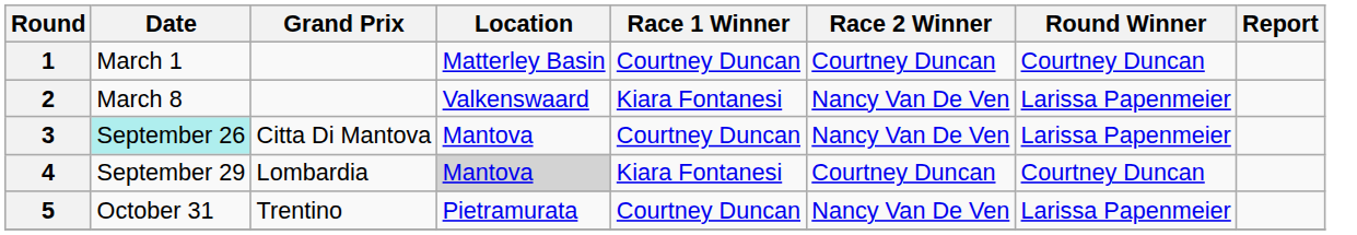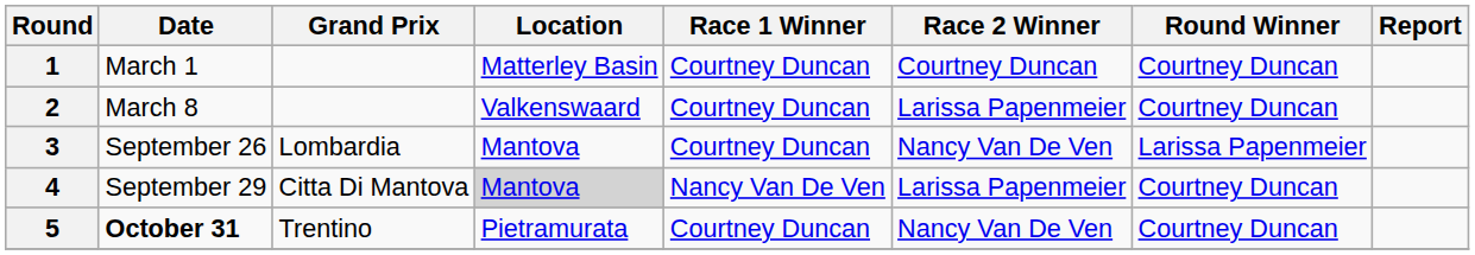 <table class="wikitable" style="font-size: 85%;">
 <tr>
 <th>Round</th>
 <th>Date</th>
 <th>Grand Prix</th>
 <th>Location</th>
 <th>Race 1 Winner</th>
 <th>Race 2 Winner</th>
 <th>Round Winner</th>
 <th>Report</th>
 </tr>
 <tr>
 <th>1</th>
 <td>March 1</td>
 <td></td>
 <td><a href='#'>Matterley Basin</a></td>
 <td> <a href='#'>Courtney Duncan</a></td>
 <td> <a href='#'>Courtney Duncan</a></td>
 <td> <a href='#'>Courtney Duncan</a></td>
 <td></td>
 </tr>
 <tr>
 <th>2</th>
 <td>March 8</td>
 <td></td>
 <td><a href='#'>Valkenswaard</a></td>
-<td> <a href='#'>Kiara Fontanesi</a></td>
-<td> <a href='#'>Nancy Van De Ven</a></td>
+<td> <a href='#'>Courtney Duncan</a></td>
 <td> <a href='#'>Larissa Papenmeier</a></td>
+<td> <a href='#'>Courtney Duncan</a></td>
 <td></td>
 </tr>
 <tr>
 <th>3</th>
-<td style="background: paleturquoise;">September 26</td>
-<td> Citta Di Mantova</td>
+<td>September 26</td>
+<td> Lombardia</td>
 <td><a href='#'>Mantova</a></td>
 <td> <a href='#'>Courtney Duncan</a></td>
 <td> <a href='#'>Nancy Van De Ven</a></td>
 <td> <a href='#'>Larissa Papenmeier</a></td>
 <td></td>
 </tr>
 <tr>
 <th>4</th>
 <td>September 29</td>
-<td> Lombardia</td>
+<td> Citta Di Mantova</td>
 <td style="background: lightgrey;"><a href='#'>Mantova</a></td>
-<td> <a href='#'>Kiara Fontanesi</a></td>
-<td> <a href='#'>Courtney Duncan</a></td>
+<td> <a href='#'>Nancy Van De Ven</a></td>
+<td> <a href='#'>Larissa Papenmeier</a></td>
 <td> <a href='#'>Courtney Duncan</a></td>
 <td></td>
 </tr>
 <tr>
 <th>5</th>
-<td>October 31</td>
+<td><strong>October 31</strong></td>
 <td> Trentino</td>
 <td><a href='#'>Pietramurata</a></td>
 <td> <a href='#'>Courtney Duncan</a></td>
 <td> <a href='#'>Nancy Van De Ven</a></td>
-<td> <a href='#'>Larissa Papenmeier</a></td>
+<td> <a href='#'>Courtney Duncan</a></td>
 <td></td>
 </tr>
 <tr>
 </tr>
 </table>
